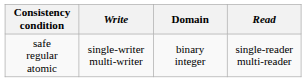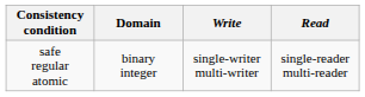 <table class="wikitable" style="text-align:center;margin: 1em auto 1em auto;">
 <tr>
 <th>Consistency condition</th>
+<th>Domain</th>
 <th><em>Write</em></th>
-<th>Domain</th>
 <th><em>Read</em></th>
 </tr>
 <tr>
 <td style="width: 100px;">safe<br>regular<br>atomic</td>
+<td style="width: 100px;">binary<br>integer</td>
 <td style="width: 100px;">single-writer<br>multi-writer</td>
-<td style="width: 100px;">binary<br>integer</td>
 <td style="width: 100px;">single-reader<br>multi-reader</td>
 </tr>
 </table>
